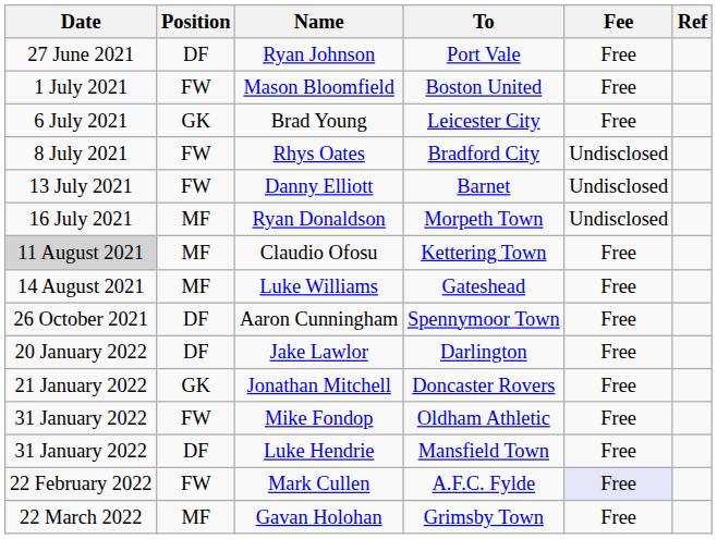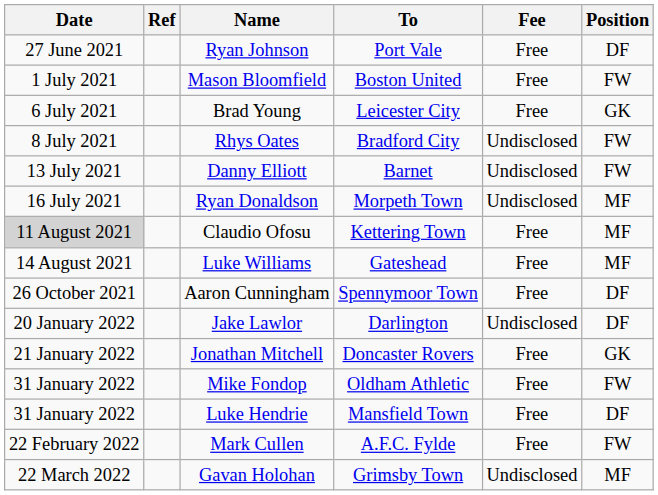 <table class="wikitable" style="font-size: 95%; text-align: center;">
 <tr>
 <th>Date</th>
-<th>Position</th>
+<th>Ref</th>
 <th>Name</th>
 <th>To</th>
 <th>Fee</th>
-<th>Ref</th>
+<th>Position</th>
 </tr>
 <tr>
 <td>27 June 2021</td>
-<td>DF</td>
+<td></td>
 <td><a href='#'>Ryan Johnson</a></td>
 <td><a href='#'>Port Vale</a></td>
 <td>Free</td>
-<td></td>
+<td>DF</td>
 </tr>
 <tr>
 <td>1 July 2021</td>
-<td>FW</td>
+<td></td>
 <td><a href='#'>Mason Bloomfield</a></td>
 <td><a href='#'>Boston United</a></td>
 <td>Free</td>
-<td></td>
+<td>FW</td>
 </tr>
 <tr>
 <td>6 July 2021</td>
-<td>GK</td>
+<td></td>
 <td>Brad Young</td>
 <td><a href='#'>Leicester City</a></td>
 <td>Free</td>
-<td></td>
+<td>GK</td>
 </tr>
 <tr>
 <td>8 July 2021</td>
-<td>FW</td>
+<td></td>
 <td><a href='#'>Rhys Oates</a></td>
 <td><a href='#'>Bradford City</a></td>
 <td>Undisclosed</td>
-<td></td>
+<td>FW</td>
 </tr>
 <tr>
 <td>13 July 2021</td>
-<td>FW</td>
+<td></td>
 <td><a href='#'>Danny Elliott</a></td>
 <td><a href='#'>Barnet</a></td>
 <td>Undisclosed</td>
-<td></td>
+<td>FW</td>
 </tr>
 <tr>
 <td>16 July 2021</td>
-<td>MF</td>
+<td></td>
 <td><a href='#'>Ryan Donaldson</a></td>
 <td><a href='#'>Morpeth Town</a></td>
 <td>Undisclosed</td>
-<td></td>
+<td>MF</td>
 </tr>
 <tr>
 <td style="background: lightgrey;">11 August 2021</td>
-<td>MF</td>
+<td></td>
 <td>Claudio Ofosu</td>
 <td><a href='#'>Kettering Town</a></td>
 <td>Free</td>
-<td></td>
+<td>MF</td>
 </tr>
 <tr>
 <td>14 August 2021</td>
-<td>MF</td>
+<td></td>
 <td><a href='#'>Luke Williams</a></td>
 <td><a href='#'>Gateshead</a></td>
 <td>Free</td>
-<td></td>
+<td>MF</td>
 </tr>
 <tr>
 <td>26 October 2021</td>
-<td>DF</td>
+<td></td>
 <td>Aaron Cunningham</td>
 <td><a href='#'>Spennymoor Town</a></td>
 <td>Free</td>
-<td></td>
+<td>DF</td>
 </tr>
 <tr>
 <td>20 January 2022</td>
-<td>DF</td>
+<td></td>
 <td><a href='#'>Jake Lawlor</a></td>
 <td><a href='#'>Darlington</a></td>
-<td>Free</td>
-<td></td>
+<td>Undisclosed</td>
+<td>DF</td>
 </tr>
 <tr>
 <td>21 January 2022</td>
-<td>GK</td>
+<td></td>
 <td><a href='#'>Jonathan Mitchell</a></td>
 <td><a href='#'>Doncaster Rovers</a></td>
 <td>Free</td>
-<td></td>
+<td>GK</td>
 </tr>
 <tr>
 <td>31 January 2022</td>
-<td>FW</td>
+<td></td>
 <td><a href='#'>Mike Fondop</a></td>
 <td><a href='#'>Oldham Athletic</a></td>
 <td>Free</td>
-<td></td>
+<td>FW</td>
 </tr>
 <tr>
 <td>31 January 2022</td>
-<td>DF</td>
+<td></td>
 <td><a href='#'>Luke Hendrie</a></td>
 <td><a href='#'>Mansfield Town</a></td>
 <td>Free</td>
-<td></td>
+<td>DF</td>
 </tr>
 <tr>
 <td>22 February 2022</td>
-<td>FW</td>
+<td></td>
 <td><a href='#'>Mark Cullen</a></td>
 <td><a href='#'>A.F.C. Fylde</a></td>
-<td style="background: lavender;">Free</td>
-<td></td>
+<td>Free</td>
+<td>FW</td>
 </tr>
 <tr>
 <td>22 March 2022</td>
-<td>MF</td>
+<td></td>
 <td><a href='#'>Gavan Holohan</a></td>
 <td><a href='#'>Grimsby Town</a></td>
-<td>Free</td>
-<td></td>
+<td>Undisclosed</td>
+<td>MF</td>
 </tr>
 </table>
